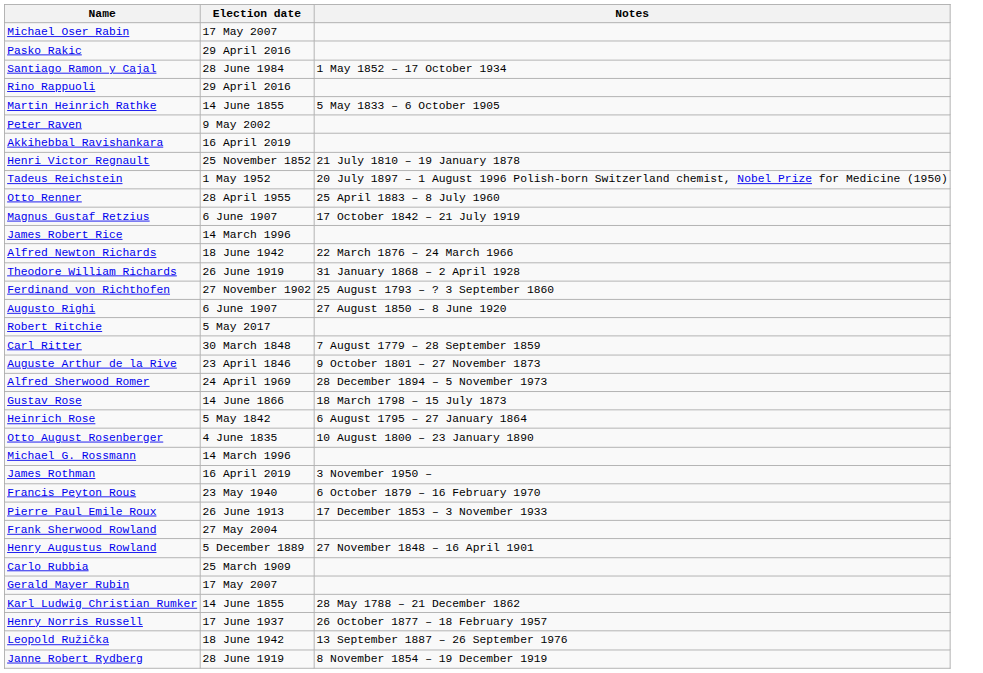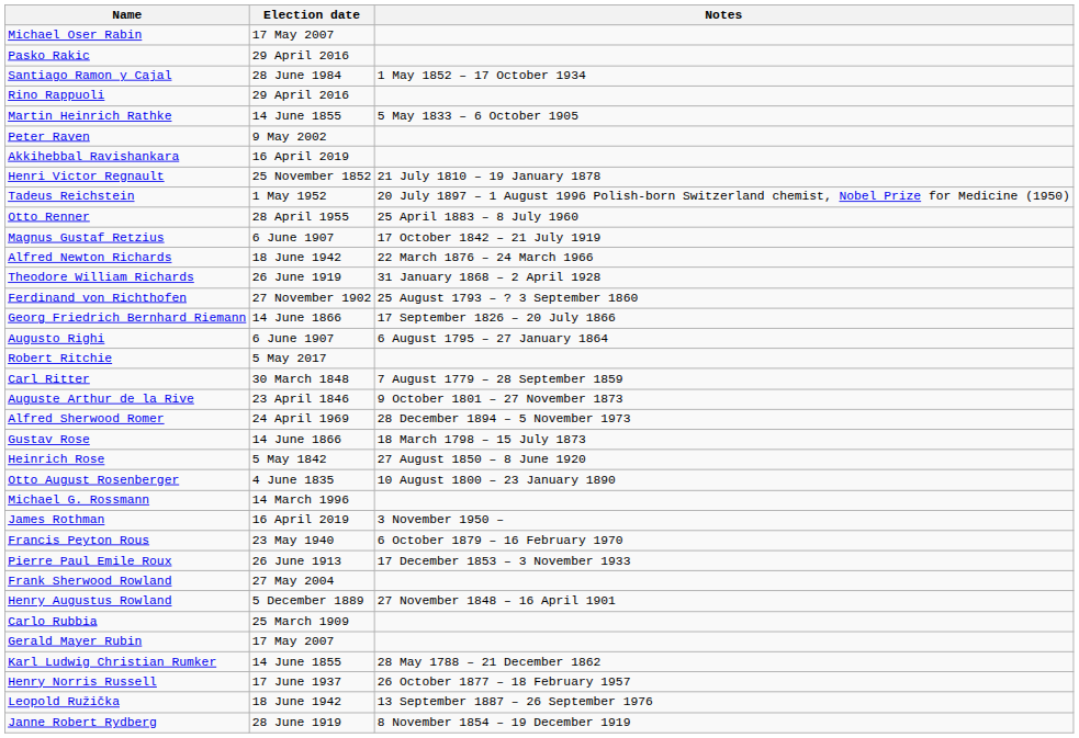 <table class="wikitable sortable">
 <tr>
 <th>Name</th>
 <th>Election date</th>
 <th class="unsortable">Notes</th>
 </tr>
 <tr>
 <td><a href='#'>Michael Oser Rabin</a></td>
 <td>17 May 2007</td>
 <td></td>
 </tr>
 <tr>
 <td><a href='#'>Pasko Rakic</a></td>
 <td>29 April 2016</td>
 <td></td>
 </tr>
 <tr>
 <td><a href='#'>Santiago Ramon y Cajal</a></td>
 <td>28 June 1984</td>
 <td>1 May 1852 – 17 October 1934</td>
 </tr>
 <tr>
 <td><a href='#'>Rino Rappuoli</a></td>
 <td>29 April 2016</td>
 <td></td>
 </tr>
 <tr>
 <td><a href='#'>Martin Heinrich Rathke</a></td>
 <td>14 June 1855</td>
 <td>5 May 1833 – 6 October 1905</td>
 </tr>
 <tr>
 <td><a href='#'>Peter Raven</a></td>
 <td>9 May 2002</td>
 <td></td>
 </tr>
 <tr>
 <td><a href='#'>Akkihebbal Ravishankara</a></td>
 <td>16 April 2019</td>
 </tr>
 <tr>
 <td><a href='#'>Henri Victor Regnault</a></td>
 <td>25 November 1852</td>
 <td>21 July 1810 – 19 January 1878</td>
 </tr>
 <tr>
 <td><a href='#'>Tadeus Reichstein</a></td>
 <td>1 May 1952</td>
 <td>20 July 1897 – 1 August 1996 Polish-born Switzerland chemist, <a href='#'>Nobel Prize</a> for Medicine (1950)</td>
 </tr>
 <tr>
 <td><a href='#'>Otto Renner</a></td>
 <td>28 April 1955</td>
 <td>25 April 1883 – 8 July 1960</td>
 </tr>
 <tr>
 <td><a href='#'>Magnus Gustaf Retzius</a></td>
 <td>6 June 1907</td>
 <td>17 October 1842 – 21 July 1919</td>
 </tr>
 <tr>
-<td><a href='#'>James Robert Rice</a></td>
-<td>14 March 1996</td>
-<td></td>
-</tr>
-<tr>
 <td><a href='#'>Alfred Newton Richards</a></td>
 <td>18 June 1942</td>
 <td>22 March 1876 – 24 March 1966</td>
 </tr>
 <tr>
 <td><a href='#'>Theodore William Richards</a></td>
 <td>26 June 1919</td>
 <td>31 January 1868 – 2 April 1928</td>
 </tr>
 <tr>
 <td><a href='#'>Ferdinand von Richthofen</a></td>
 <td>27 November 1902</td>
 <td>25 August 1793 – ? 3 September 1860</td>
 </tr>
 <tr>
+<td><a href='#'>Georg Friedrich Bernhard Riemann</a></td>
+<td>14 June 1866</td>
+<td>17 September 1826 – 20 July 1866</td>
+</tr>
+<tr>
 <td><a href='#'>Augusto Righi</a></td>
 <td>6 June 1907</td>
-<td>27 August 1850 – 8 June 1920</td>
+<td>6 August 1795 – 27 January 1864</td>
 </tr>
 <tr>
 <td><a href='#'>Robert Ritchie</a></td>
 <td>5 May 2017</td>
 <td></td>
 </tr>
 <tr>
 <td><a href='#'>Carl Ritter</a></td>
 <td>30 March 1848</td>
 <td>7 August 1779 – 28 September 1859</td>
 </tr>
 <tr>
 <td><a href='#'>Auguste Arthur de la Rive</a></td>
 <td>23 April 1846</td>
 <td>9 October 1801 – 27 November 1873</td>
 </tr>
 <tr>
 <td><a href='#'>Alfred Sherwood Romer</a></td>
 <td>24 April 1969</td>
 <td>28 December 1894 – 5 November 1973</td>
 </tr>
 <tr>
 <td><a href='#'>Gustav Rose</a></td>
 <td>14 June 1866</td>
 <td>18 March 1798 – 15 July 1873</td>
 </tr>
 <tr>
 <td><a href='#'>Heinrich Rose</a></td>
 <td>5 May 1842</td>
-<td>6 August 1795 – 27 January 1864</td>
+<td>27 August 1850 – 8 June 1920</td>
 </tr>
 <tr>
 <td><a href='#'>Otto August Rosenberger</a></td>
 <td>4 June 1835</td>
 <td>10 August 1800 – 23 January 1890</td>
 </tr>
 <tr>
 <td><a href='#'>Michael G. Rossmann</a></td>
 <td>14 March 1996</td>
 <td></td>
 </tr>
 <tr>
 <td><a href='#'>James Rothman</a></td>
 <td>16 April 2019</td>
 <td>3 November 1950 –</td>
 </tr>
 <tr>
 <td><a href='#'>Francis Peyton Rous</a></td>
 <td>23 May 1940</td>
 <td>6 October 1879 – 16 February 1970</td>
 </tr>
 <tr>
 <td><a href='#'>Pierre Paul Emile Roux</a></td>
 <td>26 June 1913</td>
 <td>17 December 1853 – 3 November 1933</td>
 </tr>
 <tr>
 <td><a href='#'>Frank Sherwood Rowland</a></td>
 <td>27 May 2004</td>
 <td></td>
 </tr>
 <tr>
 <td><a href='#'>Henry Augustus Rowland</a></td>
 <td>5 December 1889</td>
 <td>27 November 1848 – 16 April 1901</td>
 </tr>
 <tr>
 <td><a href='#'>Carlo Rubbia</a></td>
 <td>25 March 1909</td>
 <td></td>
 </tr>
 <tr>
 <td><a href='#'>Gerald Mayer Rubin</a></td>
 <td>17 May 2007</td>
 <td></td>
 </tr>
 <tr>
 <td><a href='#'>Karl Ludwig Christian Rumker</a></td>
 <td>14 June 1855</td>
 <td>28 May 1788 – 21 December 1862</td>
 </tr>
 <tr>
 <td><a href='#'>Henry Norris Russell</a></td>
 <td>17 June 1937</td>
 <td>26 October 1877 – 18 February 1957</td>
 </tr>
 <tr>
 <td><a href='#'>Leopold Ružička</a></td>
 <td>18 June 1942</td>
 <td>13 September 1887 – 26 September 1976</td>
 </tr>
 <tr>
 <td><a href='#'>Janne Robert Rydberg</a></td>
 <td>28 June 1919</td>
 <td>8 November 1854 – 19 December 1919</td>
 </tr>
 </table>
